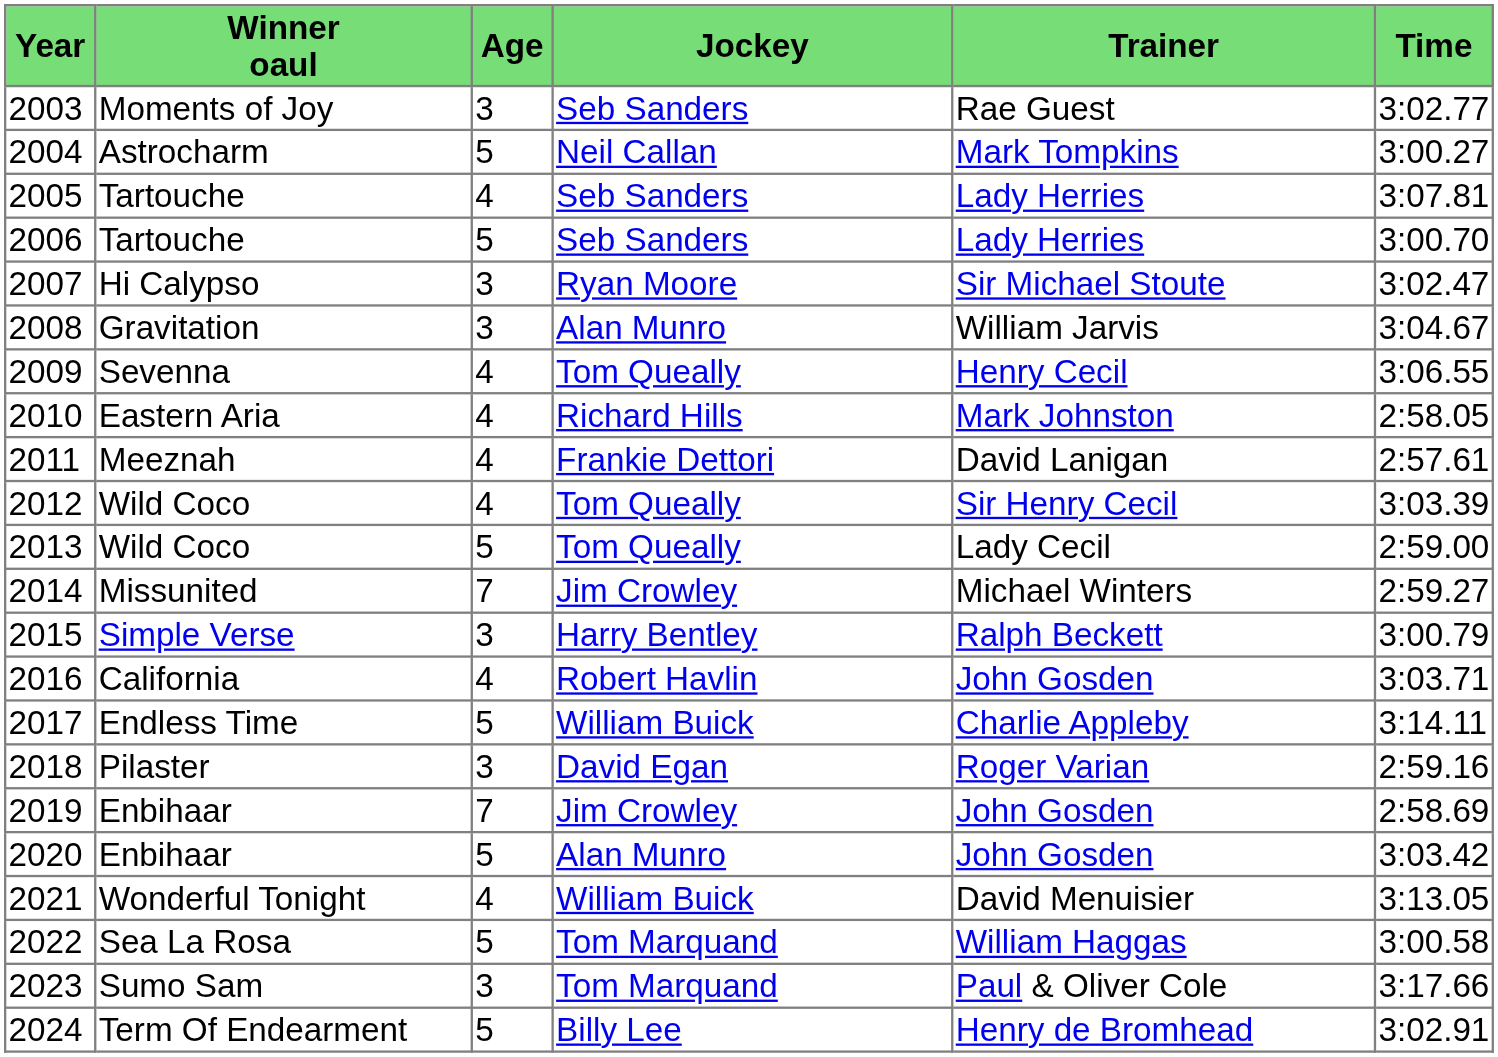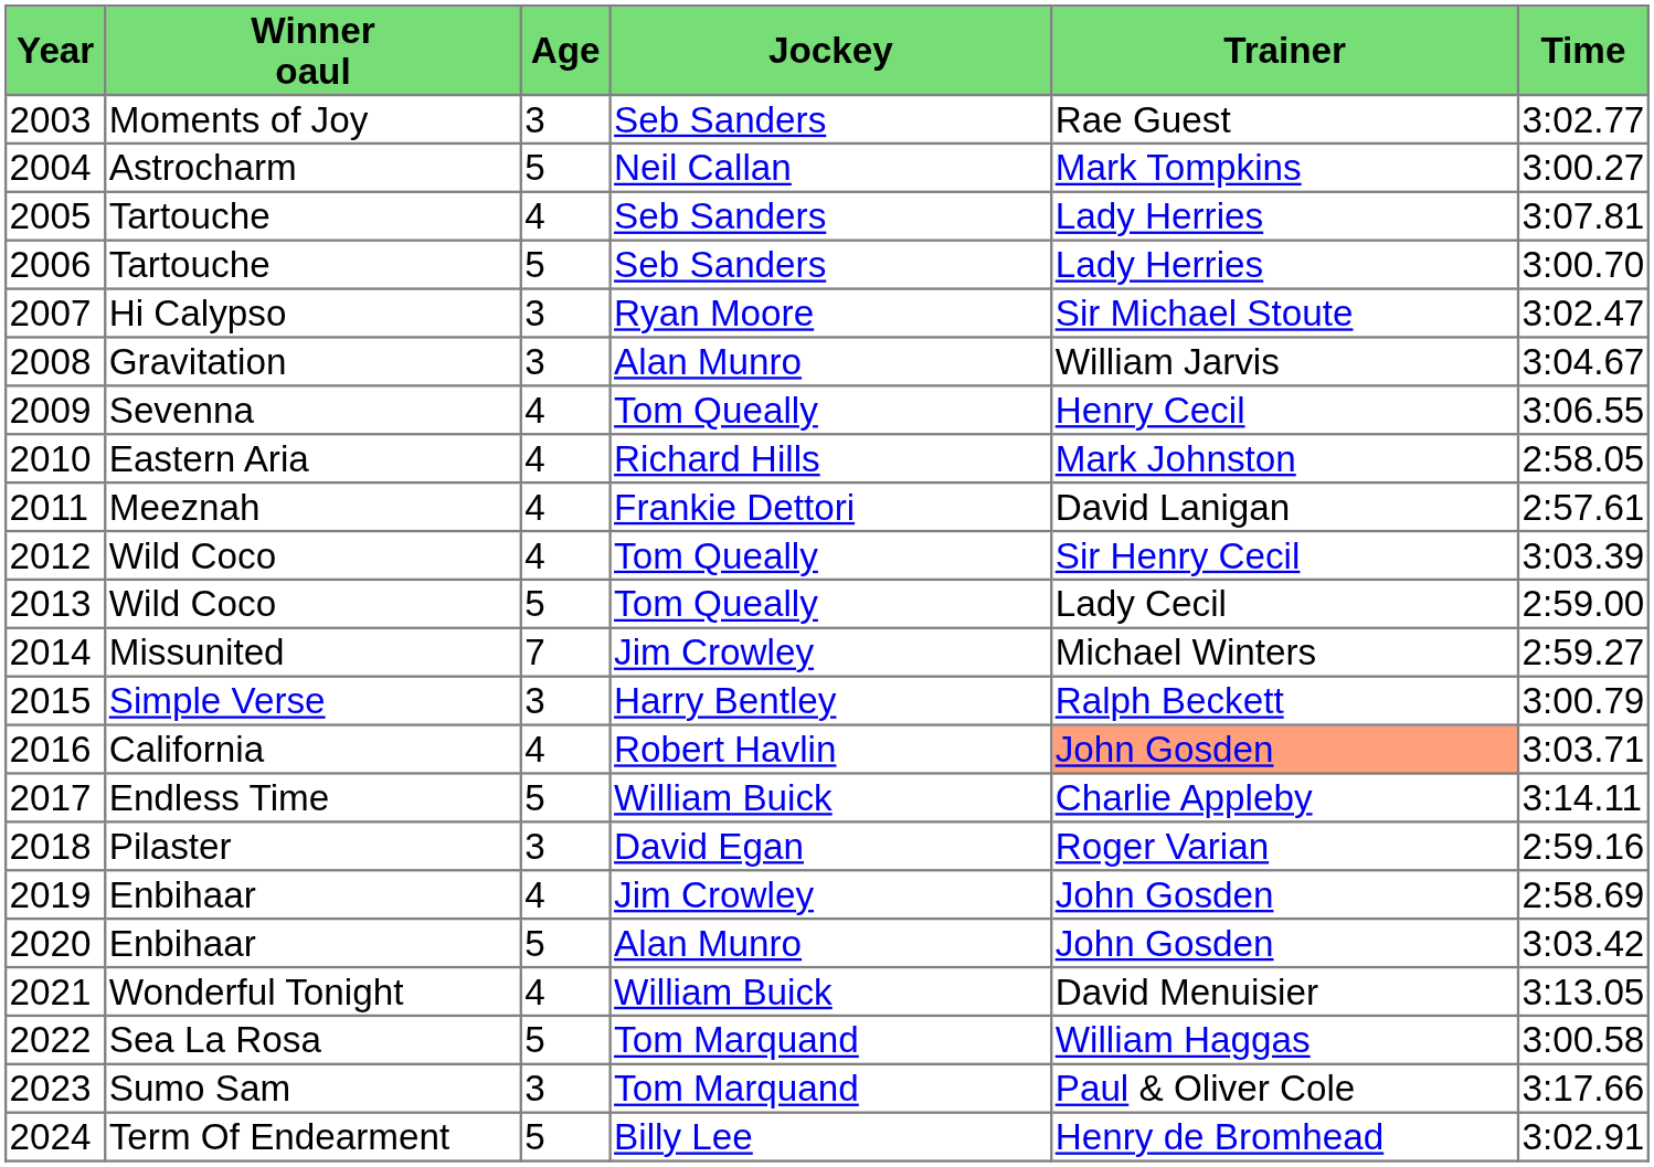 <table class = "sortable" | border="1" style="border-collapse: collapse; font-size:90%">
 <tr bgcolor="#77dd77" align="center">
 <th width="36px"><strong>Year</strong><br></th>
 <th width="160px"><strong>Winner</strong><br>oaul</th>
 <th width="32px"><strong>Age</strong><br></th>
 <th width="170px"><strong>Jockey</strong><br></th>
 <th width="180px"><strong>Trainer</strong><br></th>
 <th><strong>Time</strong><br></th>
 </tr>
 <tr>
 <td>2003</td>
 <td>Moments of Joy</td>
 <td>3</td>
 <td><a href='#'>Seb Sanders</a></td>
 <td>Rae Guest</td>
 <td>3:02.77</td>
 </tr>
 <tr>
 <td>2004</td>
 <td>Astrocharm</td>
 <td>5</td>
 <td><a href='#'>Neil Callan</a></td>
 <td><a href='#'>Mark Tompkins</a></td>
 <td>3:00.27</td>
 </tr>
 <tr>
 <td>2005</td>
 <td>Tartouche</td>
 <td>4</td>
 <td><a href='#'>Seb Sanders</a></td>
 <td><a href='#'>Lady Herries</a></td>
 <td>3:07.81</td>
 </tr>
 <tr>
 <td>2006</td>
 <td>Tartouche</td>
 <td>5</td>
 <td><a href='#'>Seb Sanders</a></td>
 <td><a href='#'>Lady Herries</a></td>
 <td>3:00.70</td>
 </tr>
 <tr>
 <td>2007</td>
 <td>Hi Calypso</td>
 <td>3</td>
 <td><a href='#'>Ryan Moore</a></td>
 <td><a href='#'>Sir Michael Stoute</a></td>
 <td>3:02.47</td>
 </tr>
 <tr>
 <td>2008</td>
 <td>Gravitation</td>
 <td>3</td>
 <td><a href='#'>Alan Munro</a></td>
 <td>William Jarvis</td>
 <td>3:04.67</td>
 </tr>
 <tr>
 <td>2009</td>
 <td>Sevenna</td>
 <td>4</td>
 <td><a href='#'>Tom Queally</a></td>
 <td><a href='#'>Henry Cecil</a></td>
 <td>3:06.55</td>
 </tr>
 <tr>
 <td>2010</td>
 <td>Eastern Aria</td>
 <td>4</td>
 <td><a href='#'>Richard Hills</a></td>
 <td><a href='#'>Mark Johnston</a></td>
 <td>2:58.05</td>
 </tr>
 <tr>
 <td>2011</td>
 <td>Meeznah</td>
 <td>4</td>
 <td><a href='#'>Frankie Dettori</a></td>
 <td>David Lanigan</td>
 <td>2:57.61</td>
 </tr>
 <tr>
 <td>2012</td>
 <td>Wild Coco</td>
 <td>4</td>
 <td><a href='#'>Tom Queally</a></td>
 <td><a href='#'>Sir Henry Cecil</a></td>
 <td>3:03.39</td>
 </tr>
 <tr>
 <td>2013</td>
 <td>Wild Coco</td>
 <td>5</td>
 <td><a href='#'>Tom Queally</a></td>
 <td>Lady Cecil</td>
 <td>2:59.00</td>
 </tr>
 <tr>
 <td>2014</td>
 <td>Missunited</td>
 <td>7</td>
 <td><a href='#'>Jim Crowley</a></td>
 <td>Michael Winters</td>
 <td>2:59.27</td>
 </tr>
 <tr>
 <td>2015</td>
 <td><a href='#'>Simple Verse</a></td>
 <td>3</td>
 <td><a href='#'>Harry Bentley</a></td>
 <td><a href='#'>Ralph Beckett</a></td>
 <td>3:00.79</td>
 </tr>
 <tr>
 <td>2016</td>
 <td>California</td>
 <td>4</td>
 <td><a href='#'>Robert Havlin</a></td>
-<td><a href='#'>John Gosden</a></td>
+<td style="background: lightsalmon;"><a href='#'>John Gosden</a></td>
 <td>3:03.71</td>
 </tr>
 <tr>
 <td>2017</td>
 <td>Endless Time</td>
 <td>5</td>
 <td><a href='#'>William Buick</a></td>
 <td><a href='#'>Charlie Appleby</a></td>
 <td>3:14.11</td>
 </tr>
 <tr>
 <td>2018</td>
 <td>Pilaster</td>
 <td>3</td>
 <td><a href='#'>David Egan</a></td>
 <td><a href='#'>Roger Varian</a></td>
 <td>2:59.16</td>
 </tr>
 <tr>
 <td>2019</td>
 <td>Enbihaar</td>
-<td>7</td>
+<td>4</td>
 <td><a href='#'>Jim Crowley</a></td>
 <td><a href='#'>John Gosden</a></td>
 <td>2:58.69</td>
 </tr>
 <tr>
 <td>2020</td>
 <td>Enbihaar</td>
 <td>5</td>
 <td><a href='#'>Alan Munro</a></td>
 <td><a href='#'>John Gosden</a></td>
 <td>3:03.42</td>
 </tr>
 <tr>
 <td>2021</td>
 <td>Wonderful Tonight</td>
 <td>4</td>
 <td><a href='#'>William Buick</a></td>
 <td>David Menuisier</td>
 <td>3:13.05</td>
 </tr>
 <tr>
 <td>2022</td>
 <td>Sea La Rosa</td>
 <td>5</td>
 <td><a href='#'>Tom Marquand</a></td>
 <td><a href='#'>William Haggas</a></td>
 <td>3:00.58</td>
 </tr>
 <tr>
 <td>2023</td>
 <td>Sumo Sam</td>
 <td>3</td>
 <td><a href='#'>Tom Marquand</a></td>
 <td><a href='#'>Paul</a> & Oliver Cole</td>
 <td>3:17.66</td>
 </tr>
 <tr>
 <td>2024</td>
 <td>Term Of Endearment</td>
 <td>5</td>
 <td><a href='#'>Billy Lee</a></td>
 <td><a href='#'>Henry de Bromhead</a></td>
 <td>3:02.91</td>
 </tr>
 </table>
